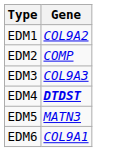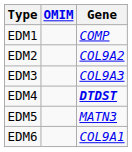 <table class="wikitable">
 <tr>
 <th>Type</th>
+<th><a href='#'>OMIM</a></th>
 <th>Gene</th>
 </tr>
 <tr>
 <td>EDM1</td>
+<td></td>
+<td><em><a href='#'>COMP</a></em></td>
+</tr>
+<tr>
+<td>EDM2</td>
+<td></td>
 <td><em><a href='#'>COL9A2</a></em></td>
 </tr>
 <tr>
-<td>EDM2</td>
-<td><em><a href='#'>COMP</a></em></td>
-</tr>
-<tr>
 <td>EDM3</td>
+<td></td>
 <td><em><a href='#'>COL9A3</a></em></td>
 </tr>
 <tr>
 <td>EDM4</td>
+<td></td>
 <td><strong><em><a href='#'>DTDST</a></em></strong></td>
 </tr>
 <tr>
 <td>EDM5</td>
+<td></td>
 <td><em><a href='#'>MATN3</a></em></td>
 </tr>
 <tr>
 <td>EDM6</td>
+<td></td>
 <td><em><a href='#'>COL9A1</a></em></td>
 </tr>
 </table>
